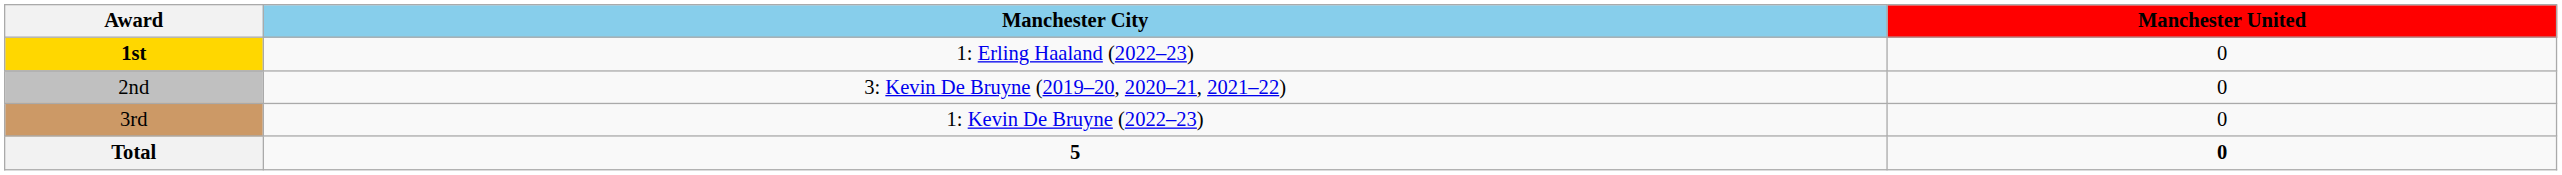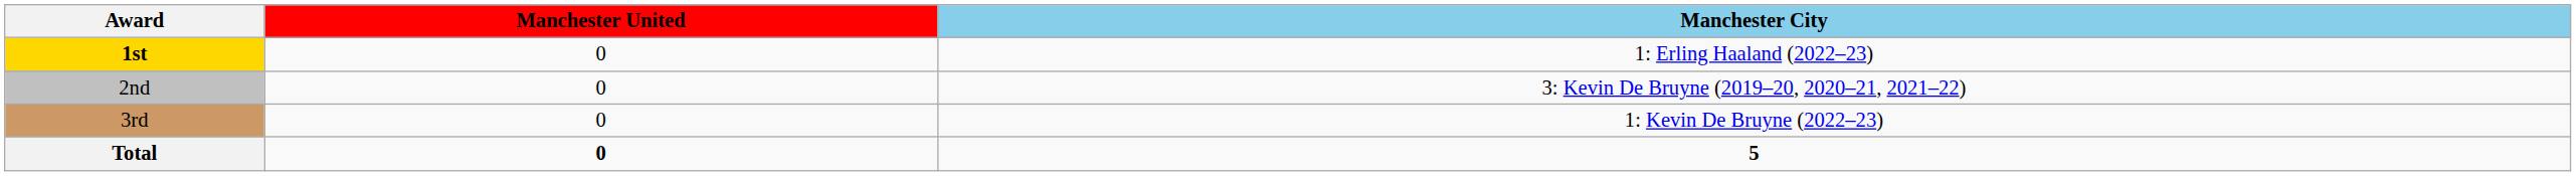 <table class="wikitable" style="font-size:99%; width: 99%; text-align: center;">
 <tr>
 <th>Award</th>
+<th style="color:black; background:#FF0000;">Manchester United</th>
 <th style="color:black; background:#87CEEB;">Manchester City</th>
-<th style="color:black; background:#FF0000;">Manchester United</th>
 </tr>
 <tr>
 <td scope=col style="background-color:gold"><strong>1st</strong></td>
+<td align=center>0</td>
 <td align=center>1: <a href='#'>Erling Haaland</a> (<a href='#'>2022–23</a>)</td>
-<td align=center>0</td>
 </tr>
 <tr>
 <td scope=col style="background-color:silver">2nd</td>
+<td align=center>0</td>
 <td align=center>3: <a href='#'>Kevin De Bruyne</a> (<a href='#'>2019–20</a>, <a href='#'>2020–21</a>, <a href='#'>2021–22</a>)</td>
-<td align=center>0</td>
 </tr>
 <tr>
 <td scope=col style="background-color:#cc9966">3rd</td>
+<td align=center>0</td>
 <td align=center>1: <a href='#'>Kevin De Bruyne</a> (<a href='#'>2022–23</a>)</td>
-<td align=center>0</td>
 </tr>
 <tr>
 <th align=center>Total</th>
+<td align=center><strong>0</strong></td>
 <td align=center><strong>5</strong></td>
-<td align=center><strong>0</strong></td>
 </tr>
 </table>
